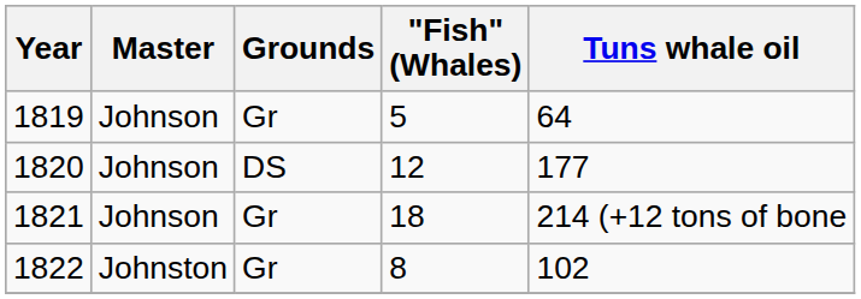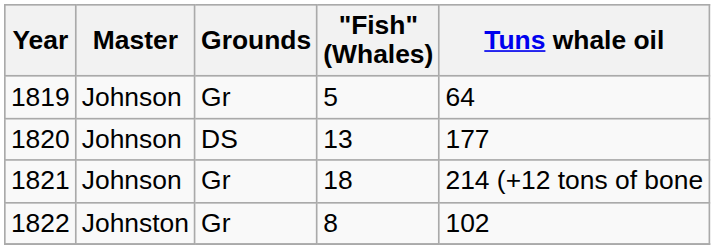 <table class="sortable wikitable">
 <tr>
 <th>Year</th>
 <th>Master</th>
 <th>Grounds</th>
 <th>"Fish"<br>(Whales)</th>
 <th><a href='#'>Tuns</a> whale oil</th>
 </tr>
 <tr>
 <td>1819</td>
 <td>Johnson</td>
 <td>Gr</td>
 <td>5</td>
 <td>64</td>
 </tr>
 <tr>
 <td>1820</td>
 <td>Johnson</td>
 <td>DS</td>
-<td>12</td>
+<td>13</td>
 <td>177</td>
 </tr>
 <tr>
 <td>1821</td>
 <td>Johnson</td>
 <td>Gr</td>
 <td>18</td>
 <td>214 (+12 tons of bone</td>
 </tr>
 <tr>
 <td>1822</td>
 <td>Johnston</td>
 <td>Gr</td>
 <td>8</td>
 <td>102</td>
 </tr>
 <tr>
 </tr>
 </table>
